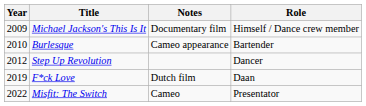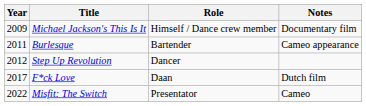 <table class="wikitable">
 <tr>
 <th>Year</th>
 <th>Title</th>
+<th>Role</th>
 <th>Notes</th>
-<th>Role</th>
 </tr>
 <tr>
 <td>2009</td>
 <td><em><a href='#'>Michael Jackson's This Is It</a></em></td>
+<td>Himself / Dance crew member</td>
 <td>Documentary film</td>
-<td>Himself / Dance crew member</td>
 </tr>
 <tr>
-<td>2010</td>
+<td>2011</td>
 <td><em><a href='#'>Burlesque</a></em></td>
+<td>Bartender</td>
 <td>Cameo appearance</td>
-<td>Bartender</td>
 </tr>
 <tr>
 <td>2012</td>
 <td><em><a href='#'>Step Up Revolution</a></em></td>
+<td>Dancer</td>
 <td></td>
-<td>Dancer</td>
 </tr>
 <tr>
-<td>2019</td>
+<td>2017</td>
 <td><em><a href='#'>F*ck Love</a></em></td>
+<td>Daan</td>
 <td>Dutch film</td>
-<td>Daan</td>
 </tr>
 <tr>
 <td>2022</td>
 <td><em><a href='#'>Misfit: The Switch</a></em></td>
+<td>Presentator</td>
 <td>Cameo</td>
-<td>Presentator</td>
 </tr>
 </table>
